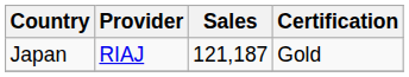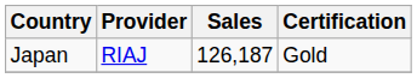 <table class="wikitable" border="1">
 <tr>
 <th>Country</th>
 <th>Provider</th>
 <th>Sales</th>
 <th>Certification</th>
 </tr>
 <tr>
 <td>Japan</td>
 <td><a href='#'>RIAJ</a></td>
-<td>121,187</td>
+<td>126,187</td>
 <td>Gold</td>
 </tr>
 <tr>
 </tr>
 </table>
